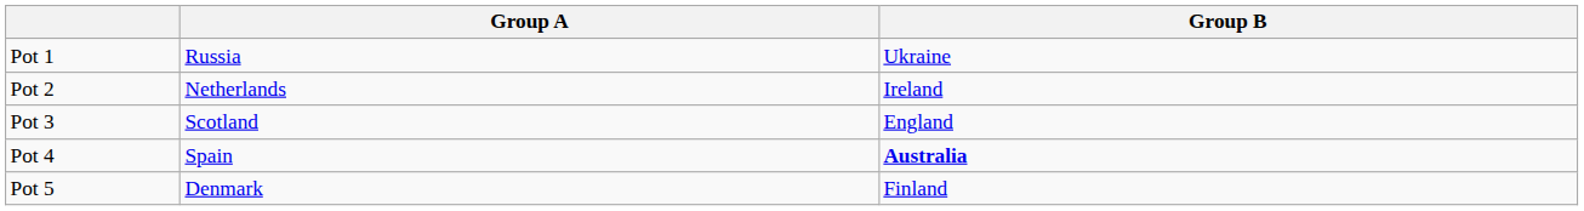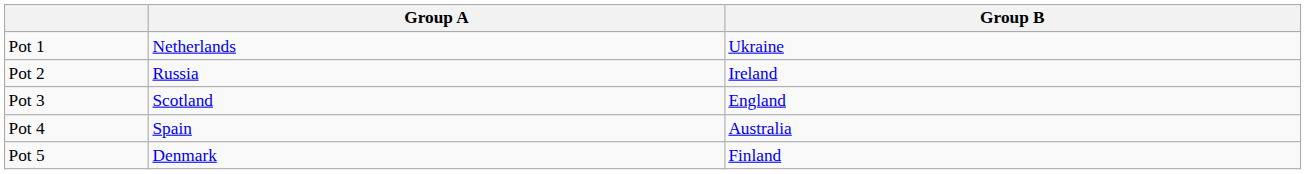 <table class="wikitable" style="width:95%">
 <tr>
 <th width=5%></th>
 <th width=20%><strong>Group A</strong></th>
 <th width=20%><strong>Group B</strong></th>
 </tr>
 <tr>
 <td>Pot 1</td>
-<td> <a href='#'>Russia</a></td>
+<td> <a href='#'>Netherlands</a></td>
 <td> <a href='#'>Ukraine</a></td>
 </tr>
 <tr>
 <td>Pot 2</td>
-<td> <a href='#'>Netherlands</a></td>
+<td> <a href='#'>Russia</a></td>
 <td> <a href='#'>Ireland</a></td>
 </tr>
 <tr>
 <td>Pot 3</td>
 <td> <a href='#'>Scotland</a></td>
 <td> <a href='#'>England</a></td>
 </tr>
 <tr>
 <td>Pot 4</td>
 <td> <a href='#'>Spain</a></td>
-<td><strong> <a href='#'>Australia</a></strong></td>
+<td> <a href='#'>Australia</a></td>
 </tr>
 <tr>
 <td>Pot 5</td>
 <td> <a href='#'>Denmark</a></td>
 <td> <a href='#'>Finland</a></td>
 </tr>
 </table>
